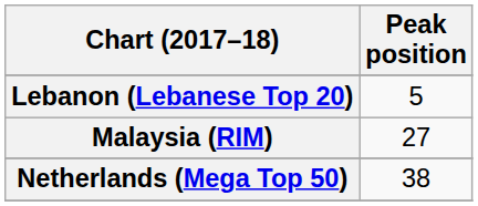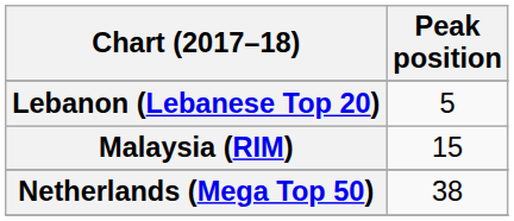 <table class="wikitable sortable plainrowheaders" style="text-align:center">
 <tr>
 <th scope="col">Chart (2017–18)</th>
 <th scope="col">Peak<br> position</th>
 </tr>
 <tr>
 </tr>
 <tr>
 </tr>
 <tr>
 </tr>
 <tr>
 </tr>
 <tr>
 </tr>
 <tr>
 </tr>
 <tr>
 </tr>
 <tr>
 </tr>
 <tr>
 </tr>
 <tr>
 </tr>
 <tr>
 </tr>
 <tr>
 </tr>
 <tr>
 </tr>
 <tr>
 </tr>
 <tr>
 <th scope="row">Lebanon (<a href='#'>Lebanese Top 20</a>)</th>
 <td>5</td>
 </tr>
 <tr>
 <th scope="row">Malaysia (<a href='#'>RIM</a>)</th>
-<td>27</td>
+<td>15</td>
 </tr>
 <tr>
 </tr>
 <tr>
 <th scope="row">Netherlands (<a href='#'>Mega Top 50</a>)</th>
 <td>38</td>
 </tr>
 <tr>
 </tr>
 <tr>
 </tr>
 <tr>
 </tr>
 <tr>
 </tr>
 <tr>
 </tr>
 <tr>
 </tr>
 <tr>
 </tr>
 <tr>
 </tr>
 <tr>
 </tr>
 <tr>
 </tr>
 <tr>
 </tr>
 <tr>
 </tr>
 <tr>
 </tr>
 <tr>
 </tr>
 </table>
